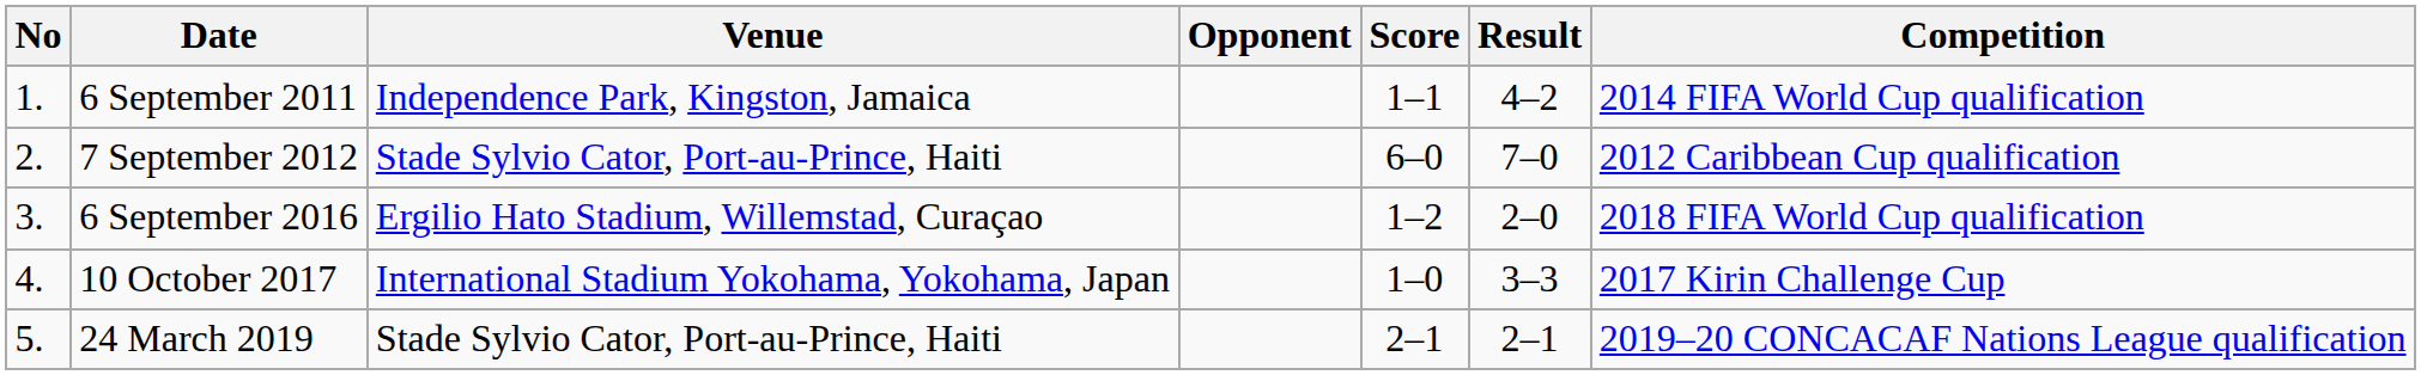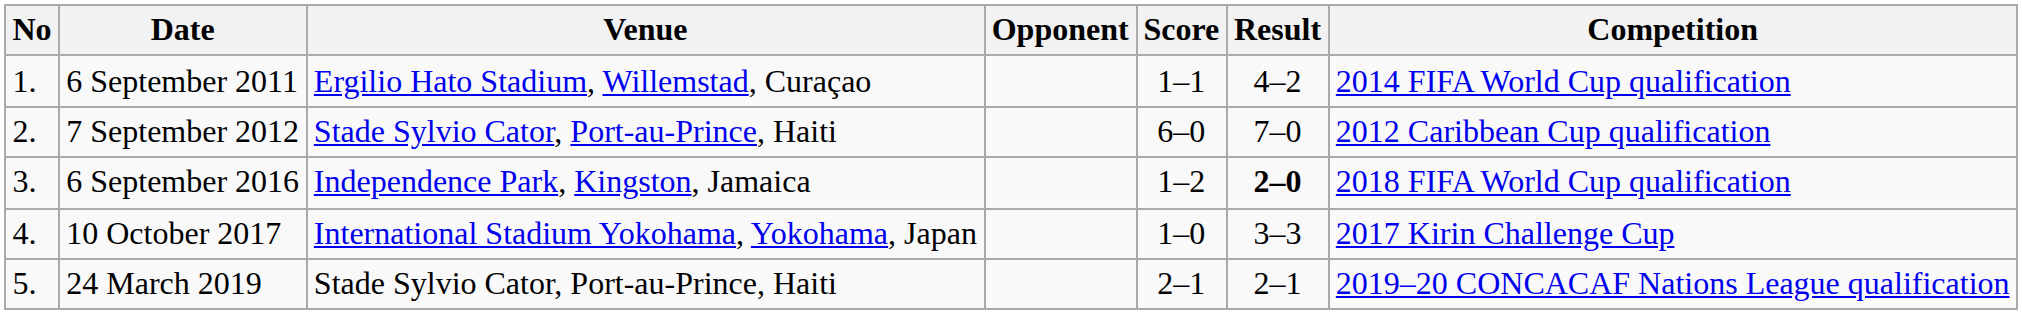 <table class="wikitable">
 <tr>
 <th>No</th>
 <th>Date</th>
 <th>Venue</th>
 <th>Opponent</th>
 <th>Score</th>
 <th>Result</th>
 <th>Competition</th>
 </tr>
 <tr>
 <td>1.</td>
 <td>6 September 2011</td>
-<td><a href='#'>Independence Park</a>, <a href='#'>Kingston</a>, Jamaica</td>
+<td><a href='#'>Ergilio Hato Stadium</a>, <a href='#'>Willemstad</a>, Curaçao</td>
 <td></td>
 <td align=center>1–1</td>
 <td align=center>4–2</td>
 <td><a href='#'>2014 FIFA World Cup qualification</a></td>
 </tr>
 <tr>
 <td>2.</td>
 <td>7 September 2012</td>
 <td><a href='#'>Stade Sylvio Cator</a>, <a href='#'>Port-au-Prince</a>, Haiti</td>
 <td></td>
 <td align=center>6–0</td>
 <td align=center>7–0</td>
 <td><a href='#'>2012 Caribbean Cup qualification</a></td>
 </tr>
 <tr>
 <td>3.</td>
 <td>6 September 2016</td>
-<td><a href='#'>Ergilio Hato Stadium</a>, <a href='#'>Willemstad</a>, Curaçao</td>
+<td><a href='#'>Independence Park</a>, <a href='#'>Kingston</a>, Jamaica</td>
 <td></td>
 <td align=center>1–2</td>
-<td align=center>2–0</td>
+<td align=center><strong>2–0</strong></td>
 <td><a href='#'>2018 FIFA World Cup qualification</a></td>
 </tr>
 <tr>
 <td>4.</td>
 <td>10 October 2017</td>
 <td><a href='#'>International Stadium Yokohama</a>, <a href='#'>Yokohama</a>, Japan</td>
 <td></td>
 <td align=center>1–0</td>
 <td align=center>3–3</td>
 <td><a href='#'>2017 Kirin Challenge Cup</a></td>
 </tr>
 <tr>
 <td>5.</td>
 <td>24 March 2019</td>
 <td>Stade Sylvio Cator, Port-au-Prince, Haiti</td>
 <td></td>
 <td align=center>2–1</td>
 <td align=center>2–1</td>
 <td><a href='#'>2019–20 CONCACAF Nations League qualification</a></td>
 </tr>
 </table>
